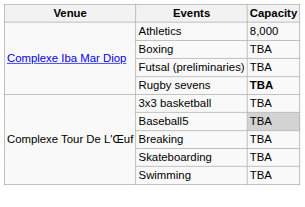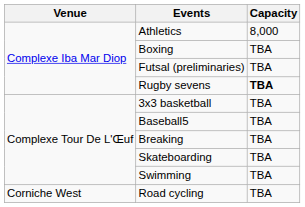 <table class="wikitable sortable">
 <tr>
 <th>Venue</th>
 <th>Events</th>
 <th>Capacity</th>
 </tr>
 <tr>
 <td rowspan=4><a href='#'>Complexe Iba Mar Diop</a></td>
 <td>Athletics</td>
 <td>8,000</td>
 </tr>
 <tr>
 <td>Boxing</td>
 <td>TBA</td>
 </tr>
 <tr>
 <td>Futsal (preliminaries)</td>
 <td>TBA</td>
 </tr>
 <tr>
 <td>Rugby sevens</td>
 <td><strong>TBA</strong></td>
 </tr>
 <tr>
 <td rowspan=5>Complexe Tour De L'Œuf</td>
 <td>3x3 basketball</td>
 <td>TBA</td>
 </tr>
 <tr>
 <td>Baseball5</td>
-<td style="background: lightgrey;">TBA</td>
+<td>TBA</td>
 </tr>
 <tr>
 <td>Breaking</td>
 <td>TBA</td>
 </tr>
 <tr>
 <td>Skateboarding</td>
 <td>TBA</td>
 </tr>
 <tr>
 <td>Swimming</td>
 <td>TBA</td>
 </tr>
+<tr>
+<td>Corniche West</td>
+<td>Road cycling</td>
+<td>TBA</td>
+</tr>
 </table>
